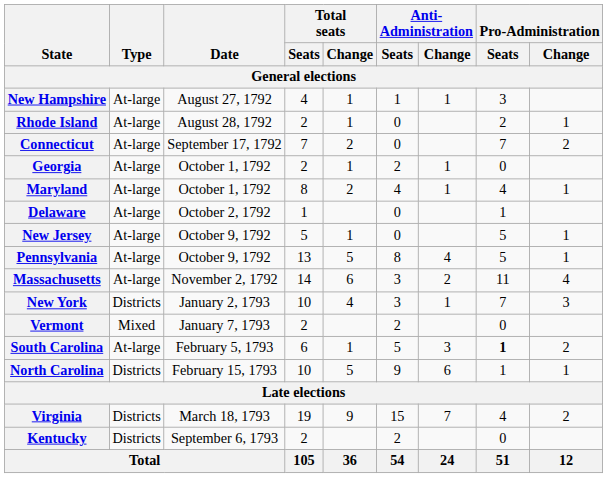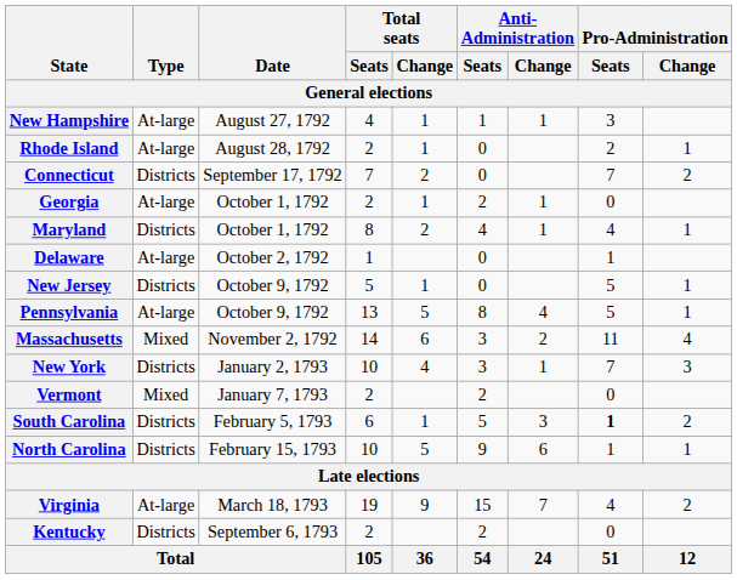 <table class="wikitable sortable" style="text-align:center">
 <tr valign=bottom>
 <th rowspan=2>State</th>
 <th rowspan=2>Type</th>
 <th rowspan=2>Date</th>
 <th colspan=2>Total<br>seats</th>
 <th colspan=2 ><a href='#'>Anti-<br>Administration</a></th>
 <th colspan=2 >Pro-Administration</th>
 </tr>
 <tr>
 <th>Seats</th>
 <th>Change</th>
 <th>Seats</th>
 <th>Change</th>
 <th>Seats</th>
 <th>Change</th>
 </tr>
 <tr>
 <th colspan=9>General elections</th>
 </tr>
 <tr>
 <th><a href='#'>New Hampshire</a></th>
 <td>At-large</td>
 <td>August 27, 1792</td>
 <td>4</td>
 <td>1</td>
 <td>1</td>
 <td>1</td>
 <td>3</td>
 <td></td>
 </tr>
 <tr>
 <th><a href='#'>Rhode Island</a></th>
 <td>At-large</td>
 <td>August 28, 1792</td>
 <td>2</td>
 <td>1</td>
 <td>0</td>
 <td></td>
 <td>2</td>
 <td>1</td>
 </tr>
 <tr>
 <th><a href='#'>Connecticut</a></th>
-<td>At-large</td>
+<td>Districts</td>
 <td>September 17, 1792</td>
 <td>7</td>
 <td>2</td>
 <td>0</td>
 <td></td>
 <td>7</td>
 <td>2</td>
 </tr>
 <tr>
 <th><a href='#'>Georgia</a></th>
 <td>At-large</td>
 <td>October 1, 1792</td>
 <td>2</td>
 <td>1</td>
 <td>2</td>
 <td>1</td>
 <td>0</td>
 <td></td>
 </tr>
 <tr>
 <th><a href='#'>Maryland</a></th>
-<td>At-large</td>
+<td>Districts</td>
 <td>October 1, 1792</td>
 <td>8</td>
 <td>2</td>
 <td>4</td>
 <td>1</td>
 <td>4</td>
 <td>1</td>
 </tr>
 <tr>
 <th><a href='#'>Delaware</a></th>
 <td>At-large</td>
 <td>October 2, 1792</td>
 <td>1</td>
 <td></td>
 <td>0</td>
 <td></td>
 <td>1</td>
 <td></td>
 </tr>
 <tr>
 <th><a href='#'>New Jersey</a></th>
-<td>At-large</td>
+<td>Districts</td>
 <td>October 9, 1792</td>
 <td>5</td>
 <td>1</td>
 <td>0</td>
 <td></td>
 <td>5</td>
 <td>1</td>
 </tr>
 <tr>
 <th><a href='#'>Pennsylvania</a></th>
 <td>At-large</td>
 <td>October 9, 1792</td>
 <td>13</td>
 <td>5</td>
 <td>8</td>
 <td>4</td>
 <td>5</td>
 <td>1</td>
 </tr>
 <tr>
 <th><a href='#'>Massachusetts</a></th>
-<td>At-large</td>
+<td>Mixed</td>
 <td>November 2, 1792</td>
 <td>14</td>
 <td>6</td>
 <td>3</td>
 <td>2</td>
 <td>11</td>
 <td>4</td>
 </tr>
 <tr>
 <th><a href='#'>New York</a></th>
 <td>Districts</td>
 <td>January 2, 1793</td>
 <td>10</td>
 <td>4</td>
 <td>3</td>
 <td>1</td>
 <td>7</td>
 <td>3</td>
 </tr>
 <tr>
 <th><a href='#'>Vermont</a></th>
 <td>Mixed</td>
 <td>January 7, 1793</td>
 <td>2</td>
 <td></td>
 <td>2</td>
 <td></td>
 <td>0</td>
 <td></td>
 </tr>
 <tr>
 <th><a href='#'>South Carolina</a></th>
-<td>At-large</td>
+<td>Districts</td>
 <td>February 5, 1793</td>
 <td>6</td>
 <td>1</td>
 <td>5</td>
 <td>3</td>
 <td><strong>1</strong></td>
 <td>2</td>
 </tr>
 <tr>
 <th><a href='#'>North Carolina</a></th>
 <td>Districts</td>
 <td>February 15, 1793</td>
 <td>10</td>
 <td>5</td>
 <td>9</td>
 <td>6</td>
 <td>1</td>
 <td>1</td>
 </tr>
 <tr>
 <th colspan=9>Late elections </th>
 </tr>
 <tr>
 <th><a href='#'>Virginia</a></th>
-<td>Districts</td>
+<td>At-large</td>
 <td>March 18, 1793</td>
 <td>19</td>
 <td>9</td>
 <td>15</td>
 <td>7</td>
 <td>4</td>
 <td>2</td>
 </tr>
 <tr>
 <th><a href='#'>Kentucky</a></th>
 <td>Districts</td>
 <td>September 6, 1793</td>
 <td>2</td>
 <td></td>
 <td>2</td>
 <td></td>
 <td>0</td>
 <td></td>
 </tr>
 <tr>
 <th colspan=3>Total</th>
 <th>105</th>
 <th> 36</th>
 <th>54<br></th>
 <th> 24</th>
 <th>51<br></th>
 <th> 12</th>
 </tr>
 </table>
